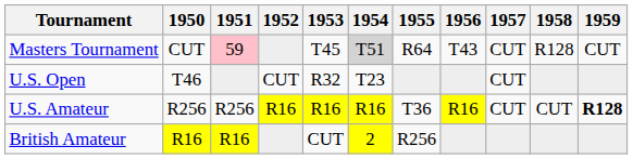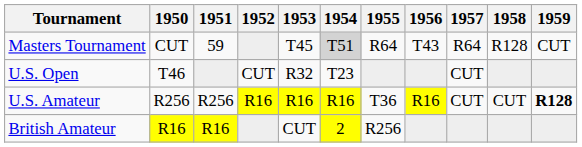 <table class="wikitable" style="font-size:95%;text-align:center;">
 <tr>
 <th>Tournament</th>
 <th>1950</th>
 <th>1951</th>
 <th>1952</th>
 <th>1953</th>
 <th>1954</th>
 <th>1955</th>
 <th>1956</th>
 <th>1957</th>
 <th>1958</th>
 <th>1959</th>
 </tr>
 <tr>
 <td align=left><a href='#'>Masters Tournament</a></td>
 <td>CUT</td>
-<td style="background: pink;">59</td>
+<td>59</td>
 <td style="background:#eeeeee;"></td>
 <td>T45</td>
 <td style="background: lightgrey;">T51</td>
 <td>R64</td>
 <td>T43</td>
-<td>CUT</td>
+<td>R64</td>
 <td>R128</td>
 <td>CUT</td>
 </tr>
 <tr>
 <td align=left><a href='#'>U.S. Open</a></td>
 <td>T46</td>
 <td style="background:#eeeeee;"></td>
 <td>CUT</td>
 <td>R32</td>
 <td>T23</td>
 <td style="background:#eeeeee;"></td>
 <td style="background:#eeeeee;"></td>
 <td>CUT</td>
 <td style="background:#eeeeee;"></td>
 <td style="background:#eeeeee;"></td>
 </tr>
 <tr>
 <td align=left><a href='#'>U.S. Amateur</a></td>
 <td>R256</td>
 <td>R256</td>
 <td align="center" style="background:yellow;">R16</td>
 <td align="center" style="background:yellow;">R16</td>
 <td align="center" style="background:yellow;">R16</td>
 <td>T36</td>
 <td align="center" style="background:yellow;">R16</td>
 <td>CUT</td>
 <td>CUT</td>
 <td><strong>R128</strong></td>
 </tr>
 <tr>
 <td align=left><a href='#'>British Amateur</a></td>
 <td align="center" style="background:yellow;">R16</td>
 <td align="center" style="background:yellow;">R16</td>
 <td style="background:#eeeeee;"></td>
 <td>CUT</td>
 <td align="center" style="background:yellow;">2</td>
 <td>R256</td>
 <td style="background:#eeeeee;"></td>
 <td style="background:#eeeeee;"></td>
 <td style="background:#eeeeee;"></td>
 <td style="background:#eeeeee;"></td>
 </tr>
 </table>
